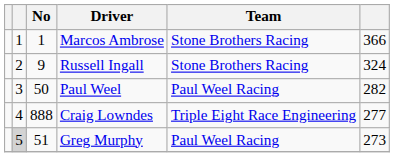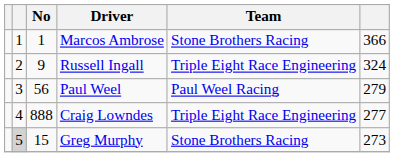 <table class="wikitable" style="font-size:87%;">
 <tr>
 <th></th>
 <th></th>
 <th>No</th>
 <th>Driver</th>
 <th>Team</th>
 <th></th>
 </tr>
 <tr>
 <td align="left"></td>
 <td align="center">1</td>
 <td align="center">1</td>
 <td> <a href='#'>Marcos Ambrose</a></td>
 <td><a href='#'>Stone Brothers Racing</a></td>
 <td align="left">366</td>
 </tr>
 <tr>
 <td align="left"></td>
 <td align="center">2</td>
 <td align="center">9</td>
 <td> <a href='#'>Russell Ingall</a></td>
-<td><a href='#'>Stone Brothers Racing</a></td>
+<td><a href='#'>Triple Eight Race Engineering</a></td>
 <td align="left">324</td>
 </tr>
 <tr>
 <td align="left"></td>
 <td align="center">3</td>
-<td align="center">50</td>
+<td align="center">56</td>
 <td> <a href='#'>Paul Weel</a></td>
 <td><a href='#'>Paul Weel Racing</a></td>
-<td align="left">282</td>
+<td align="left">279</td>
 </tr>
 <tr>
 <td align="left"></td>
 <td align="center">4</td>
 <td align="center">888</td>
 <td> <a href='#'>Craig Lowndes</a></td>
 <td><a href='#'>Triple Eight Race Engineering</a></td>
 <td align="left">277</td>
 </tr>
 <tr>
 <td align="left"></td>
 <td align="center" style="background: lightgrey;">5</td>
-<td align="center">51</td>
+<td align="center">15</td>
 <td> <a href='#'>Greg Murphy</a></td>
-<td><a href='#'>Paul Weel Racing</a></td>
+<td><a href='#'>Stone Brothers Racing</a></td>
 <td align="left">273</td>
 </tr>
 <tr>
 </tr>
 </table>
